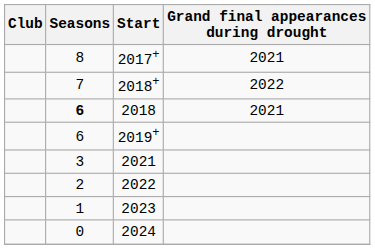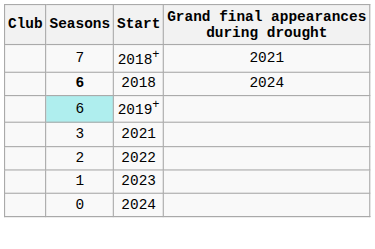 <table class="wikitable sortable" style="text-align:center">
 <tr>
 <th>Club</th>
 <th>Seasons</th>
 <th>Start</th>
 <th>Grand final appearances<br>during drought</th>
 </tr>
 <tr>
 <td align=left></td>
-<td>8</td>
-<td>2017<sup>+</sup></td>
-<td>2021</td>
-</tr>
-<tr>
-<td align=left></td>
 <td>7</td>
 <td>2018<sup>+</sup></td>
-<td>2022</td>
+<td>2021</td>
 </tr>
 <tr>
 <td align=left></td>
 <td><strong>6</strong></td>
 <td>2018</td>
-<td>2021</td>
+<td>2024</td>
 </tr>
 <tr>
 <td align=left></td>
-<td>6</td>
+<td style="background: paleturquoise;">6</td>
 <td>2019<sup>+</sup></td>
 <td></td>
 </tr>
 <tr>
 <td align=left></td>
 <td>3</td>
 <td>2021</td>
 <td></td>
 </tr>
 <tr>
 <td align=left></td>
 <td>2</td>
 <td>2022</td>
 <td></td>
 </tr>
 <tr>
 <td align=left></td>
 <td>1</td>
 <td>2023</td>
 <td></td>
 </tr>
 <tr>
 <td align=left></td>
 <td>0</td>
 <td>2024</td>
 <td></td>
 </tr>
 <tr>
 </tr>
 </table>
